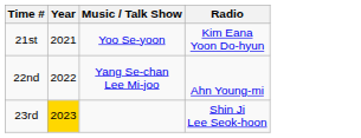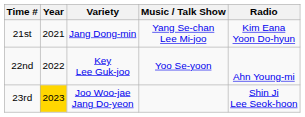 <table class="wikitable" style="text-align:center">
 <tr>
 <th>Time #</th>
 <th>Year</th>
+<th>Variety</th>
 <th>Music / Talk Show</th>
 <th>Radio</th>
 </tr>
 <tr>
 <td>21st</td>
 <td>2021</td>
-<td><a href='#'>Yoo Se-yoon</a></td>
+<td><a href='#'>Jang Dong-min</a><br></td>
+<td><a href='#'>Yang Se-chan</a><br><a href='#'>Lee Mi-joo</a></td>
 <td><a href='#'>Kim Eana</a><br><a href='#'>Yoon Do-hyun</a></td>
 </tr>
 <tr>
 <td>22nd</td>
 <td>2022</td>
-<td><a href='#'>Yang Se-chan</a><br><a href='#'>Lee Mi-joo</a></td>
+<td><a href='#'>Key</a><br><a href='#'>Lee Guk-joo</a></td>
+<td><a href='#'>Yoo Se-yoon</a></td>
 <td><br><br><a href='#'>Ahn Young-mi</a></td>
 </tr>
 <tr>
 <td>23rd</td>
 <td style="background: gold;">2023</td>
+<td><a href='#'>Joo Woo-jae</a><br><a href='#'>Jang Do-yeon</a></td>
 <td></td>
 <td><a href='#'>Shin Ji</a><br><a href='#'>Lee Seok-hoon</a></td>
 </tr>
 </table>
